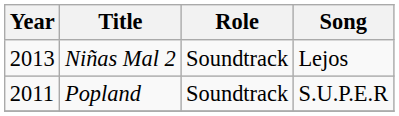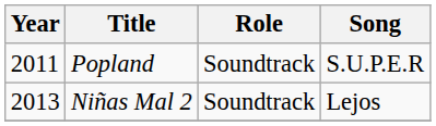 <table class="wikitable sortable">
 <tr>
 <th>Year</th>
 <th>Title</th>
 <th>Role</th>
 <th>Song</th>
 </tr>
 <tr>
+<td>2011</td>
+<td><em>Popland</em></td>
+<td>Soundtrack</td>
+<td>S.U.P.E.R</td>
+</tr>
+<tr>
 <td>2013</td>
 <td><em>Niñas Mal 2</em></td>
 <td>Soundtrack</td>
 <td>Lejos</td>
 </tr>
 <tr>
-<td>2011</td>
-<td><em>Popland</em></td>
-<td>Soundtrack</td>
-<td>S.U.P.E.R</td>
-</tr>
-<tr>
 </tr>
 </table>
